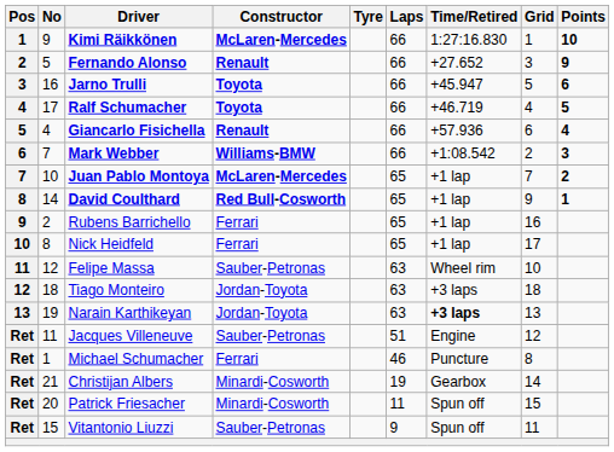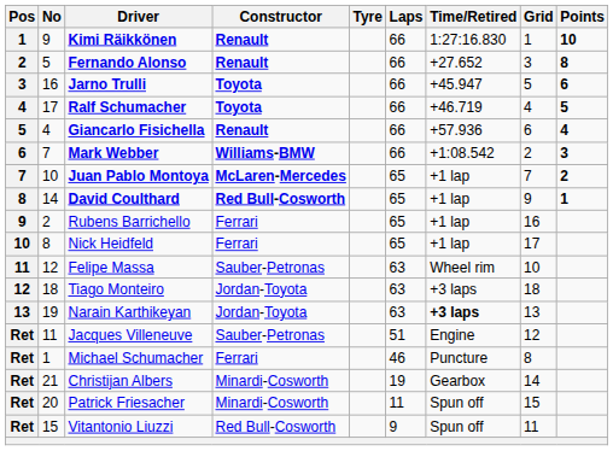 <table class="wikitable" style="font-size:85%;">
 <tr>
 <th>Pos</th>
 <th>No</th>
 <th>Driver</th>
 <th>Constructor</th>
 <th>Tyre</th>
 <th>Laps</th>
 <th>Time/Retired</th>
 <th>Grid</th>
 <th>Points</th>
 </tr>
 <tr>
 <th>1</th>
 <td>9</td>
 <td> <strong><a href='#'>Kimi Räikkönen</a></strong></td>
-<td><strong><a href='#'>McLaren</a>-<a href='#'>Mercedes</a></strong></td>
+<td><strong><a href='#'>Renault</a></strong></td>
 <td></td>
 <td>66</td>
 <td>1:27:16.830</td>
 <td>1</td>
 <td><strong>10</strong></td>
 </tr>
 <tr>
 <th>2</th>
 <td>5</td>
 <td> <strong><a href='#'>Fernando Alonso</a></strong></td>
 <td><strong><a href='#'>Renault</a></strong></td>
 <td></td>
 <td>66</td>
 <td>+27.652</td>
 <td>3</td>
-<td><strong>9</strong></td>
+<td><strong>8</strong></td>
 </tr>
 <tr>
 <th>3</th>
 <td>16</td>
 <td> <strong><a href='#'>Jarno Trulli</a></strong></td>
 <td><strong><a href='#'>Toyota</a></strong></td>
 <td></td>
 <td>66</td>
 <td>+45.947</td>
 <td>5</td>
 <td><strong>6</strong></td>
 </tr>
 <tr>
 <th>4</th>
 <td>17</td>
 <td> <strong><a href='#'>Ralf Schumacher</a></strong></td>
 <td><strong><a href='#'>Toyota</a></strong></td>
 <td></td>
 <td>66</td>
 <td>+46.719</td>
 <td>4</td>
 <td><strong>5</strong></td>
 </tr>
 <tr>
 <th>5</th>
 <td>4</td>
 <td> <strong><a href='#'>Giancarlo Fisichella</a></strong></td>
 <td><strong><a href='#'>Renault</a></strong></td>
 <td></td>
 <td>66</td>
 <td>+57.936</td>
 <td>6</td>
 <td><strong>4</strong></td>
 </tr>
 <tr>
 <th>6</th>
 <td>7</td>
 <td> <strong><a href='#'>Mark Webber</a></strong></td>
 <td><strong><a href='#'>Williams</a>-<a href='#'>BMW</a></strong></td>
 <td></td>
 <td>66</td>
 <td>+1:08.542</td>
 <td>2</td>
 <td><strong>3</strong></td>
 </tr>
 <tr>
 <th>7</th>
 <td>10</td>
 <td> <strong><a href='#'>Juan Pablo Montoya</a></strong></td>
 <td><strong><a href='#'>McLaren</a>-<a href='#'>Mercedes</a></strong></td>
 <td></td>
 <td>65</td>
 <td>+1 lap</td>
 <td>7</td>
 <td><strong>2</strong></td>
 </tr>
 <tr>
 <th>8</th>
 <td>14</td>
 <td> <strong><a href='#'>David Coulthard</a></strong></td>
 <td><strong><a href='#'>Red Bull</a>-<a href='#'>Cosworth</a></strong></td>
 <td></td>
 <td>65</td>
 <td>+1 lap</td>
 <td>9</td>
 <td><strong>1</strong></td>
 </tr>
 <tr>
 <th>9</th>
 <td>2</td>
 <td> <a href='#'>Rubens Barrichello</a></td>
 <td><a href='#'>Ferrari</a></td>
 <td></td>
 <td>65</td>
 <td>+1 lap</td>
 <td>16</td>
 <td> </td>
 </tr>
 <tr>
 <th>10</th>
 <td>8</td>
 <td> <a href='#'>Nick Heidfeld</a></td>
 <td><a href='#'>Ferrari</a></td>
 <td></td>
 <td>65</td>
 <td>+1 lap</td>
 <td>17</td>
 <td> </td>
 </tr>
 <tr>
 <th>11</th>
 <td>12</td>
 <td> <a href='#'>Felipe Massa</a></td>
 <td><a href='#'>Sauber</a>-<a href='#'>Petronas</a></td>
 <td></td>
 <td>63</td>
 <td>Wheel rim</td>
 <td>10</td>
 <td> </td>
 </tr>
 <tr>
 <th>12</th>
 <td>18</td>
 <td> <a href='#'>Tiago Monteiro</a></td>
 <td><a href='#'>Jordan</a>-<a href='#'>Toyota</a></td>
 <td></td>
 <td>63</td>
 <td>+3 laps</td>
 <td>18</td>
 <td> </td>
 </tr>
 <tr>
 <th>13</th>
 <td>19</td>
 <td> <a href='#'>Narain Karthikeyan</a></td>
 <td><a href='#'>Jordan</a>-<a href='#'>Toyota</a></td>
 <td></td>
 <td>63</td>
 <td><strong>+3 laps</strong></td>
 <td>13</td>
 <td> </td>
 </tr>
 <tr>
 <th>Ret</th>
 <td>11</td>
 <td> <a href='#'>Jacques Villeneuve</a></td>
 <td><a href='#'>Sauber</a>-<a href='#'>Petronas</a></td>
 <td></td>
 <td>51</td>
 <td>Engine</td>
 <td>12</td>
 <td> </td>
 </tr>
 <tr>
 <th>Ret</th>
 <td>1</td>
 <td> <a href='#'>Michael Schumacher</a></td>
 <td><a href='#'>Ferrari</a></td>
 <td></td>
 <td>46</td>
 <td>Puncture</td>
 <td>8</td>
 <td> </td>
 </tr>
 <tr>
 <th>Ret</th>
 <td>21</td>
 <td> <a href='#'>Christijan Albers</a></td>
 <td><a href='#'>Minardi</a>-<a href='#'>Cosworth</a></td>
 <td></td>
 <td>19</td>
 <td>Gearbox</td>
 <td>14</td>
 <td> </td>
 </tr>
 <tr>
 <th>Ret</th>
 <td>20</td>
 <td> <a href='#'>Patrick Friesacher</a></td>
 <td><a href='#'>Minardi</a>-<a href='#'>Cosworth</a></td>
 <td></td>
 <td>11</td>
 <td>Spun off</td>
 <td>15</td>
 <td> </td>
 </tr>
 <tr>
 <th>Ret</th>
 <td>15</td>
 <td> <a href='#'>Vitantonio Liuzzi</a></td>
-<td><a href='#'>Sauber</a>-<a href='#'>Petronas</a></td>
+<td><a href='#'>Red Bull</a>-<a href='#'>Cosworth</a></td>
 <td></td>
 <td>9</td>
 <td>Spun off</td>
 <td>11</td>
 <td> </td>
 </tr>
 <tr>
 <th colspan="9"></th>
 </tr>
 </table>
